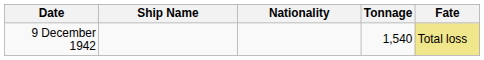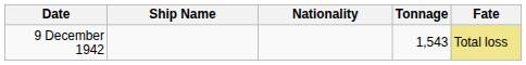 <table class="wikitable sortable">
 <tr>
 <th width="120px">Date</th>
 <th width="180px">Ship Name</th>
 <th width="160px">Nationality</th>
 <th width="25px">Tonnage</th>
 <th width="80px">Fate</th>
 </tr>
 <tr>
 <td align="right">9 December 1942</td>
 <td align="left"></td>
 <td align="left"></td>
-<td align="right">1,540</td>
+<td align="right">1,543</td>
 <td align="left" style="background: khaki;">Total loss</td>
 </tr>
 </table>
